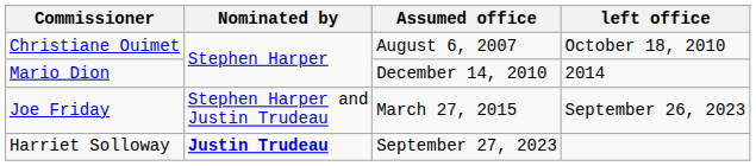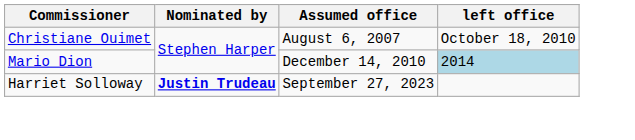 <table class="wikitable">
 <tr>
 <th>Commissioner</th>
 <th>Nominated by</th>
 <th>Assumed office</th>
 <th>left office</th>
 </tr>
 <tr>
 <td><a href='#'>Christiane Ouimet</a></td>
 <td rowspan="2"><a href='#'>Stephen Harper</a></td>
 <td>August 6, 2007</td>
 <td>October 18, 2010</td>
 </tr>
 <tr>
 <td><a href='#'>Mario Dion</a></td>
 <td>December 14, 2010</td>
-<td>2014</td>
-</tr>
-<tr>
-<td><a href='#'>Joe Friday</a></td>
-<td><a href='#'>Stephen Harper</a> and<br><a href='#'>Justin Trudeau</a></td>
-<td>March 27, 2015</td>
-<td>September 26, 2023</td>
+<td style="background: lightblue;">2014</td>
 </tr>
 <tr>
 <td>Harriet Solloway</td>
 <td><strong><a href='#'>Justin Trudeau</a></strong></td>
 <td>September 27, 2023</td>
 <td></td>
 </tr>
 </table>
